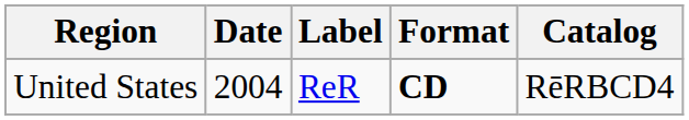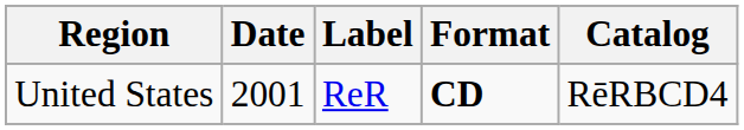 <table class="wikitable">
 <tr>
 <th>Region</th>
 <th>Date</th>
 <th>Label</th>
 <th>Format</th>
 <th>Catalog</th>
 </tr>
 <tr>
 <td>United States</td>
-<td>2004</td>
+<td>2001</td>
 <td><a href='#'>ReR</a></td>
 <td><strong>CD</strong></td>
 <td>RēRBCD4</td>
 </tr>
 </table>
